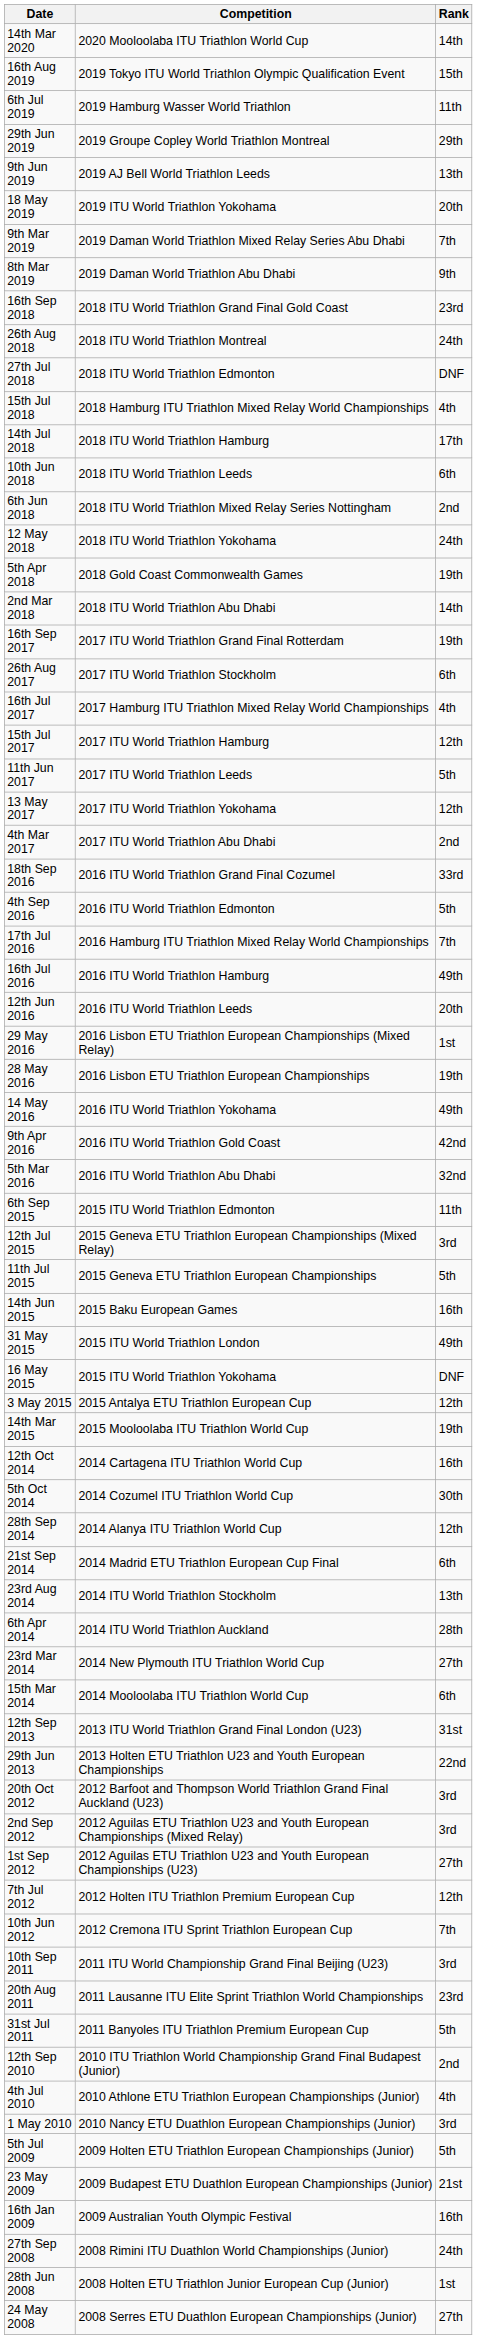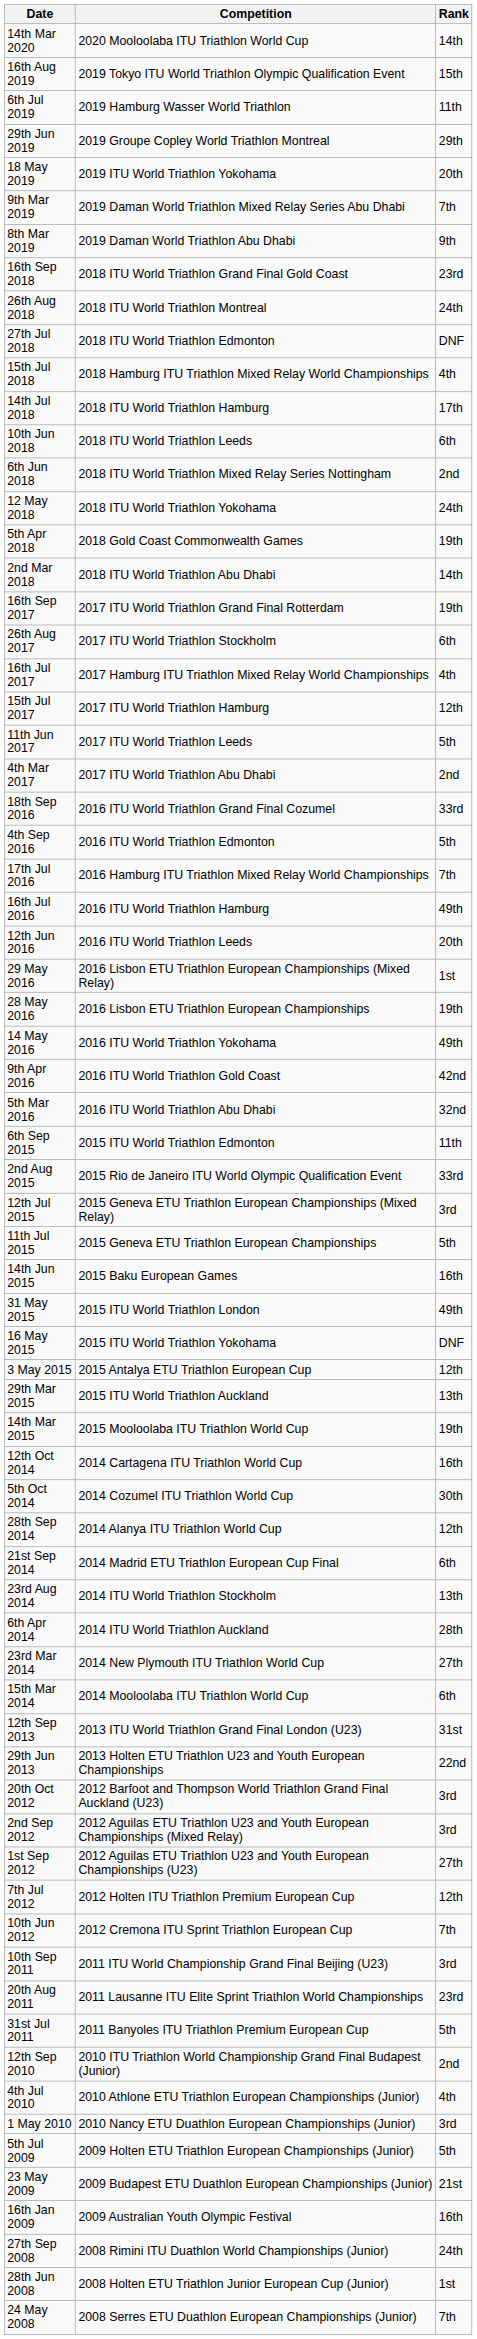 <table class="wikitable mw-collapsible">
 <tr>
 <th>Date</th>
 <th>Competition</th>
 <th>Rank</th>
 </tr>
 <tr>
 <td>14th Mar 2020</td>
 <td>2020 Mooloolaba ITU Triathlon World Cup</td>
 <td>14th</td>
 </tr>
 <tr>
 <td>16th Aug 2019</td>
 <td>2019 Tokyo ITU World Triathlon Olympic Qualification Event</td>
 <td>15th</td>
 </tr>
 <tr>
 <td>6th Jul 2019</td>
 <td>2019 Hamburg Wasser World Triathlon</td>
 <td>11th</td>
 </tr>
 <tr>
 <td>29th Jun 2019</td>
 <td>2019 Groupe Copley World Triathlon Montreal</td>
 <td>29th</td>
-</tr>
-<tr>
-<td>9th Jun 2019</td>
-<td>2019 AJ Bell World Triathlon Leeds</td>
-<td>13th</td>
 </tr>
 <tr>
 <td>18 May 2019</td>
 <td>2019 ITU World Triathlon Yokohama</td>
 <td>20th</td>
 </tr>
 <tr>
 <td>9th Mar 2019</td>
 <td>2019 Daman World Triathlon Mixed Relay Series Abu Dhabi</td>
 <td>7th</td>
 </tr>
 <tr>
 <td>8th Mar 2019</td>
 <td>2019 Daman World Triathlon Abu Dhabi</td>
 <td>9th</td>
 </tr>
 <tr>
 <td>16th Sep 2018</td>
 <td>2018 ITU World Triathlon Grand Final Gold Coast</td>
 <td>23rd</td>
 </tr>
 <tr>
 <td>26th Aug 2018</td>
 <td>2018 ITU World Triathlon Montreal</td>
 <td>24th</td>
 </tr>
 <tr>
 <td>27th Jul 2018</td>
 <td>2018 ITU World Triathlon Edmonton</td>
 <td>DNF</td>
 </tr>
 <tr>
 <td>15th Jul 2018</td>
 <td>2018 Hamburg ITU Triathlon Mixed Relay World Championships</td>
 <td>4th</td>
 </tr>
 <tr>
 <td>14th Jul 2018</td>
 <td>2018 ITU World Triathlon Hamburg</td>
 <td>17th</td>
 </tr>
 <tr>
 <td>10th Jun 2018</td>
 <td>2018 ITU World Triathlon Leeds</td>
 <td>6th</td>
 </tr>
 <tr>
 <td>6th Jun 2018</td>
 <td>2018 ITU World Triathlon Mixed Relay Series Nottingham</td>
 <td>2nd</td>
 </tr>
 <tr>
 <td>12 May 2018</td>
 <td>2018 ITU World Triathlon Yokohama</td>
 <td>24th</td>
 </tr>
 <tr>
 <td>5th Apr 2018</td>
 <td>2018 Gold Coast Commonwealth Games</td>
 <td>19th</td>
 </tr>
 <tr>
 <td>2nd Mar 2018</td>
 <td>2018 ITU World Triathlon Abu Dhabi</td>
 <td>14th</td>
 </tr>
 <tr>
 <td>16th Sep 2017</td>
 <td>2017 ITU World Triathlon Grand Final Rotterdam</td>
 <td>19th</td>
 </tr>
 <tr>
 <td>26th Aug 2017</td>
 <td>2017 ITU World Triathlon Stockholm</td>
 <td>6th</td>
 </tr>
 <tr>
 <td>16th Jul 2017</td>
 <td>2017 Hamburg ITU Triathlon Mixed Relay World Championships</td>
 <td>4th</td>
 </tr>
 <tr>
 <td>15th Jul 2017</td>
 <td>2017 ITU World Triathlon Hamburg</td>
 <td>12th</td>
 </tr>
 <tr>
 <td>11th Jun 2017</td>
 <td>2017 ITU World Triathlon Leeds</td>
 <td>5th</td>
 </tr>
 <tr>
-<td>13 May 2017</td>
-<td>2017 ITU World Triathlon Yokohama</td>
-<td>12th</td>
-</tr>
-<tr>
 <td>4th Mar 2017</td>
 <td>2017 ITU World Triathlon Abu Dhabi</td>
 <td>2nd</td>
 </tr>
 <tr>
 <td>18th Sep 2016</td>
 <td>2016 ITU World Triathlon Grand Final Cozumel</td>
 <td>33rd</td>
 </tr>
 <tr>
 <td>4th Sep 2016</td>
 <td>2016 ITU World Triathlon Edmonton</td>
 <td>5th</td>
 </tr>
 <tr>
 <td>17th Jul 2016</td>
 <td>2016 Hamburg ITU Triathlon Mixed Relay World Championships</td>
 <td>7th</td>
 </tr>
 <tr>
 <td>16th Jul 2016</td>
 <td>2016 ITU World Triathlon Hamburg</td>
 <td>49th</td>
 </tr>
 <tr>
 <td>12th Jun 2016</td>
 <td>2016 ITU World Triathlon Leeds</td>
 <td>20th</td>
 </tr>
 <tr>
 <td>29 May 2016</td>
 <td>2016 Lisbon ETU Triathlon European Championships (Mixed Relay)</td>
 <td>1st</td>
 </tr>
 <tr>
 <td>28 May 2016</td>
 <td>2016 Lisbon ETU Triathlon European Championships</td>
 <td>19th</td>
 </tr>
 <tr>
 <td>14 May 2016</td>
 <td>2016 ITU World Triathlon Yokohama</td>
 <td>49th</td>
 </tr>
 <tr>
 <td>9th Apr 2016</td>
 <td>2016 ITU World Triathlon Gold Coast</td>
 <td>42nd</td>
 </tr>
 <tr>
 <td>5th Mar 2016</td>
 <td>2016 ITU World Triathlon Abu Dhabi</td>
 <td>32nd</td>
 </tr>
 <tr>
 <td>6th Sep 2015</td>
 <td>2015 ITU World Triathlon Edmonton</td>
 <td>11th</td>
 </tr>
 <tr>
+<td>2nd Aug 2015</td>
+<td>2015 Rio de Janeiro ITU World Olympic Qualification Event</td>
+<td>33rd</td>
+</tr>
+<tr>
 <td>12th Jul 2015</td>
 <td>2015 Geneva ETU Triathlon European Championships (Mixed Relay)</td>
 <td>3rd</td>
 </tr>
 <tr>
 <td>11th Jul 2015</td>
 <td>2015 Geneva ETU Triathlon European Championships</td>
 <td>5th</td>
 </tr>
 <tr>
 <td>14th Jun 2015</td>
 <td>2015 Baku European Games</td>
 <td>16th</td>
 </tr>
 <tr>
 <td>31 May 2015</td>
 <td>2015 ITU World Triathlon London</td>
 <td>49th</td>
 </tr>
 <tr>
 <td>16 May 2015</td>
 <td>2015 ITU World Triathlon Yokohama</td>
 <td>DNF</td>
 </tr>
 <tr>
 <td>3 May 2015</td>
 <td>2015 Antalya ETU Triathlon European Cup</td>
 <td>12th</td>
+</tr>
+<tr>
+<td>29th Mar 2015</td>
+<td>2015 ITU World Triathlon Auckland</td>
+<td>13th</td>
 </tr>
 <tr>
 <td>14th Mar 2015</td>
 <td>2015 Mooloolaba ITU Triathlon World Cup</td>
 <td>19th</td>
 </tr>
 <tr>
 <td>12th Oct 2014</td>
 <td>2014 Cartagena ITU Triathlon World Cup</td>
 <td>16th</td>
 </tr>
 <tr>
 <td>5th Oct 2014</td>
 <td>2014 Cozumel ITU Triathlon World Cup</td>
 <td>30th</td>
 </tr>
 <tr>
 <td>28th Sep 2014</td>
 <td>2014 Alanya ITU Triathlon World Cup</td>
 <td>12th</td>
 </tr>
 <tr>
 <td>21st Sep 2014</td>
 <td>2014 Madrid ETU Triathlon European Cup Final</td>
 <td>6th</td>
 </tr>
 <tr>
 <td>23rd Aug 2014</td>
 <td>2014 ITU World Triathlon Stockholm</td>
 <td>13th</td>
 </tr>
 <tr>
 <td>6th Apr 2014</td>
 <td>2014 ITU World Triathlon Auckland</td>
 <td>28th</td>
 </tr>
 <tr>
 <td>23rd Mar 2014</td>
 <td>2014 New Plymouth ITU Triathlon World Cup</td>
 <td>27th</td>
 </tr>
 <tr>
 <td>15th Mar 2014</td>
 <td>2014 Mooloolaba ITU Triathlon World Cup</td>
 <td>6th</td>
 </tr>
 <tr>
 <td>12th Sep 2013</td>
 <td>2013 ITU World Triathlon Grand Final London (U23)</td>
 <td>31st</td>
 </tr>
 <tr>
 <td>29th Jun 2013</td>
 <td>2013 Holten ETU Triathlon U23 and Youth European Championships</td>
 <td>22nd</td>
 </tr>
 <tr>
 <td>20th Oct 2012</td>
 <td>2012 Barfoot and Thompson World Triathlon Grand Final Auckland (U23)</td>
 <td>3rd</td>
 </tr>
 <tr>
 <td>2nd Sep 2012</td>
 <td>2012 Aguilas ETU Triathlon U23 and Youth European Championships (Mixed Relay)</td>
 <td>3rd</td>
 </tr>
 <tr>
 <td>1st Sep 2012</td>
 <td>2012 Aguilas ETU Triathlon U23 and Youth European Championships (U23)</td>
 <td>27th</td>
 </tr>
 <tr>
 <td>7th Jul 2012</td>
 <td>2012 Holten ITU Triathlon Premium European Cup</td>
 <td>12th</td>
 </tr>
 <tr>
 <td>10th Jun 2012</td>
 <td>2012 Cremona ITU Sprint Triathlon European Cup</td>
 <td>7th</td>
 </tr>
 <tr>
 <td>10th Sep 2011</td>
 <td>2011 ITU World Championship Grand Final Beijing (U23)</td>
 <td>3rd</td>
 </tr>
 <tr>
 <td>20th Aug 2011</td>
 <td>2011 Lausanne ITU Elite Sprint Triathlon World Championships</td>
 <td>23rd</td>
 </tr>
 <tr>
 <td>31st Jul 2011</td>
 <td>2011 Banyoles ITU Triathlon Premium European Cup</td>
 <td>5th</td>
 </tr>
 <tr>
 <td>12th Sep 2010</td>
 <td>2010 ITU Triathlon World Championship Grand Final Budapest (Junior)</td>
 <td>2nd</td>
 </tr>
 <tr>
 <td>4th Jul 2010</td>
 <td>2010 Athlone ETU Triathlon European Championships (Junior)</td>
 <td>4th</td>
 </tr>
 <tr>
 <td>1 May 2010</td>
 <td>2010 Nancy ETU Duathlon European Championships (Junior)</td>
 <td>3rd</td>
 </tr>
 <tr>
 <td>5th Jul 2009</td>
 <td>2009 Holten ETU Triathlon European Championships (Junior)</td>
 <td>5th</td>
 </tr>
 <tr>
 <td>23 May 2009</td>
 <td>2009 Budapest ETU Duathlon European Championships (Junior)</td>
 <td>21st</td>
 </tr>
 <tr>
 <td>16th Jan 2009</td>
 <td>2009 Australian Youth Olympic Festival</td>
 <td>16th</td>
 </tr>
 <tr>
 <td>27th Sep 2008</td>
 <td>2008 Rimini ITU Duathlon World Championships (Junior)</td>
 <td>24th</td>
 </tr>
 <tr>
 <td>28th Jun 2008</td>
 <td>2008 Holten ETU Triathlon Junior European Cup (Junior)</td>
 <td>1st</td>
 </tr>
 <tr>
 <td>24 May 2008</td>
 <td>2008 Serres ETU Duathlon European Championships (Junior)</td>
-<td>27th</td>
+<td>7th</td>
 </tr>
 </table>
